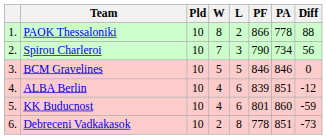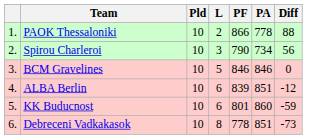 <table class=wikitable style="text-align:center">
 <tr>
 <th width=15></th>
 <th width=220>Team</th>
 <th width=20>Pld</th>
-<th width=20>W</th>
 <th width=20>L</th>
 <th width=20>PF</th>
 <th width=20>PA</th>
 <th width=30>Diff</th>
 </tr>
 <tr style="background: #ccffcc;">
 <td>1.</td>
 <td align=left> <a href='#'>PAOK Thessaloniki</a></td>
 <td>10</td>
-<td>8</td>
 <td>2</td>
 <td>866</td>
 <td>778</td>
 <td>88</td>
 </tr>
 <tr style="background: #ccffcc;">
 <td>2.</td>
 <td align=left> <a href='#'>Spirou Charleroi</a></td>
 <td>10</td>
-<td>7</td>
 <td>3</td>
 <td>790</td>
 <td>734</td>
 <td>56</td>
 </tr>
 <tr style="background: #ffcccc;">
 <td>3.</td>
 <td align=left> <a href='#'>BCM Gravelines</a></td>
 <td>10</td>
 <td>5</td>
-<td>5</td>
 <td>846</td>
 <td>846</td>
 <td>0</td>
 </tr>
 <tr style="background: #ffcccc;">
 <td>4.</td>
 <td align=left> <a href='#'>ALBA Berlin</a></td>
 <td>10</td>
-<td>4</td>
 <td>6</td>
 <td>839</td>
 <td>851</td>
 <td>-12</td>
 </tr>
 <tr style="background: #ffcccc;">
 <td>5.</td>
 <td align=left> <a href='#'>KK Buducnost</a></td>
 <td>10</td>
-<td>4</td>
 <td>6</td>
 <td>801</td>
 <td>860</td>
 <td>-59</td>
 </tr>
 <tr style="background: #ffcccc;">
 <td>6.</td>
 <td align=left> <a href='#'>Debreceni Vadkakasok</a></td>
 <td>10</td>
-<td>2</td>
 <td>8</td>
 <td>778</td>
 <td>851</td>
 <td>-73</td>
 </tr>
 </table>
